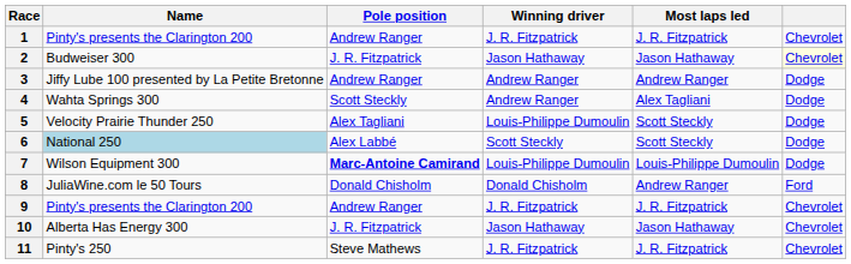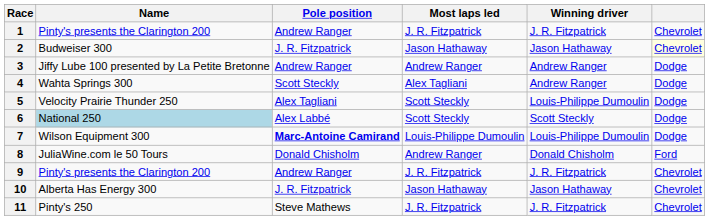 <table class="wikitable sortable" style="font-size:95%">
 <tr>
 <th>Race</th>
 <th>Name</th>
 <th><a href='#'>Pole position</a></th>
+<th>Most laps led</th>
 <th>Winning driver</th>
-<th>Most laps led</th>
 <th></th>
 </tr>
 <tr>
 <th>1</th>
 <td><a href='#'>Pinty's presents the Clarington 200</a></td>
 <td><a href='#'>Andrew Ranger</a></td>
 <td><a href='#'>J. R. Fitzpatrick</a></td>
 <td><a href='#'>J. R. Fitzpatrick</a></td>
 <td><a href='#'>Chevrolet</a></td>
 </tr>
 <tr>
 <th>2</th>
 <td>Budweiser 300</td>
 <td><a href='#'>J. R. Fitzpatrick</a></td>
 <td><a href='#'>Jason Hathaway</a></td>
 <td><a href='#'>Jason Hathaway</a></td>
 <td style="background: lightyellow;"><a href='#'>Chevrolet</a></td>
 </tr>
 <tr>
 <th>3</th>
 <td>Jiffy Lube 100 presented by La Petite Bretonne</td>
 <td><a href='#'>Andrew Ranger</a></td>
 <td><a href='#'>Andrew Ranger</a></td>
 <td><a href='#'>Andrew Ranger</a></td>
 <td><a href='#'>Dodge</a></td>
 </tr>
 <tr>
 <th>4</th>
 <td>Wahta Springs 300</td>
 <td><a href='#'>Scott Steckly</a></td>
+<td><a href='#'>Alex Tagliani</a></td>
 <td><a href='#'>Andrew Ranger</a></td>
-<td><a href='#'>Alex Tagliani</a></td>
 <td><a href='#'>Dodge</a></td>
 </tr>
 <tr>
 <th>5</th>
 <td>Velocity Prairie Thunder 250</td>
 <td><a href='#'>Alex Tagliani</a></td>
+<td><a href='#'>Scott Steckly</a></td>
 <td><a href='#'>Louis-Philippe Dumoulin</a></td>
-<td><a href='#'>Scott Steckly</a></td>
 <td><a href='#'>Dodge</a></td>
 </tr>
 <tr>
 <th>6</th>
 <td style="background: lightblue;">National 250</td>
 <td><a href='#'>Alex Labbé</a></td>
 <td><a href='#'>Scott Steckly</a></td>
 <td><a href='#'>Scott Steckly</a></td>
 <td><a href='#'>Dodge</a></td>
 </tr>
 <tr>
 <th>7</th>
 <td>Wilson Equipment 300</td>
 <td><strong><a href='#'>Marc-Antoine Camirand</a></strong></td>
 <td><a href='#'>Louis-Philippe Dumoulin</a></td>
 <td><a href='#'>Louis-Philippe Dumoulin</a></td>
 <td><a href='#'>Dodge</a></td>
 </tr>
 <tr>
 <th>8</th>
 <td>JuliaWine.com le 50 Tours</td>
 <td><a href='#'>Donald Chisholm</a></td>
+<td><a href='#'>Andrew Ranger</a></td>
 <td><a href='#'>Donald Chisholm</a></td>
-<td><a href='#'>Andrew Ranger</a></td>
 <td><a href='#'>Ford</a></td>
 </tr>
 <tr>
 <th>9</th>
 <td><a href='#'>Pinty's presents the Clarington 200</a></td>
 <td><a href='#'>Andrew Ranger</a></td>
 <td><a href='#'>J. R. Fitzpatrick</a></td>
 <td><a href='#'>J. R. Fitzpatrick</a></td>
 <td><a href='#'>Chevrolet</a></td>
 </tr>
 <tr>
 <th>10</th>
 <td>Alberta Has Energy 300</td>
 <td><a href='#'>J. R. Fitzpatrick</a></td>
 <td><a href='#'>Jason Hathaway</a></td>
 <td><a href='#'>Jason Hathaway</a></td>
 <td><a href='#'>Chevrolet</a></td>
 </tr>
 <tr>
 <th>11</th>
 <td>Pinty's 250</td>
 <td>Steve Mathews</td>
 <td><a href='#'>J. R. Fitzpatrick</a></td>
 <td><a href='#'>J. R. Fitzpatrick</a></td>
 <td><a href='#'>Chevrolet</a></td>
 </tr>
 </table>
